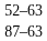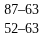 <table style="text-align:center">
 <tr>
 <th width=200></th>
 <th width=100></th>
 <th width=200></th>
 </tr>
 <tr>
+<td align=right><strong></strong></td>
+<td align=center>87–63</td>
+<td align=left></td>
+</tr>
+<tr>
 <td align=right></td>
 <td align=center>52–63</td>
 <td align=left><strong></strong></td>
 </tr>
-<tr>
-<td align=right><strong></strong></td>
-<td align=center>87–63</td>
-<td align=left></td>
-</tr>
 </table>
